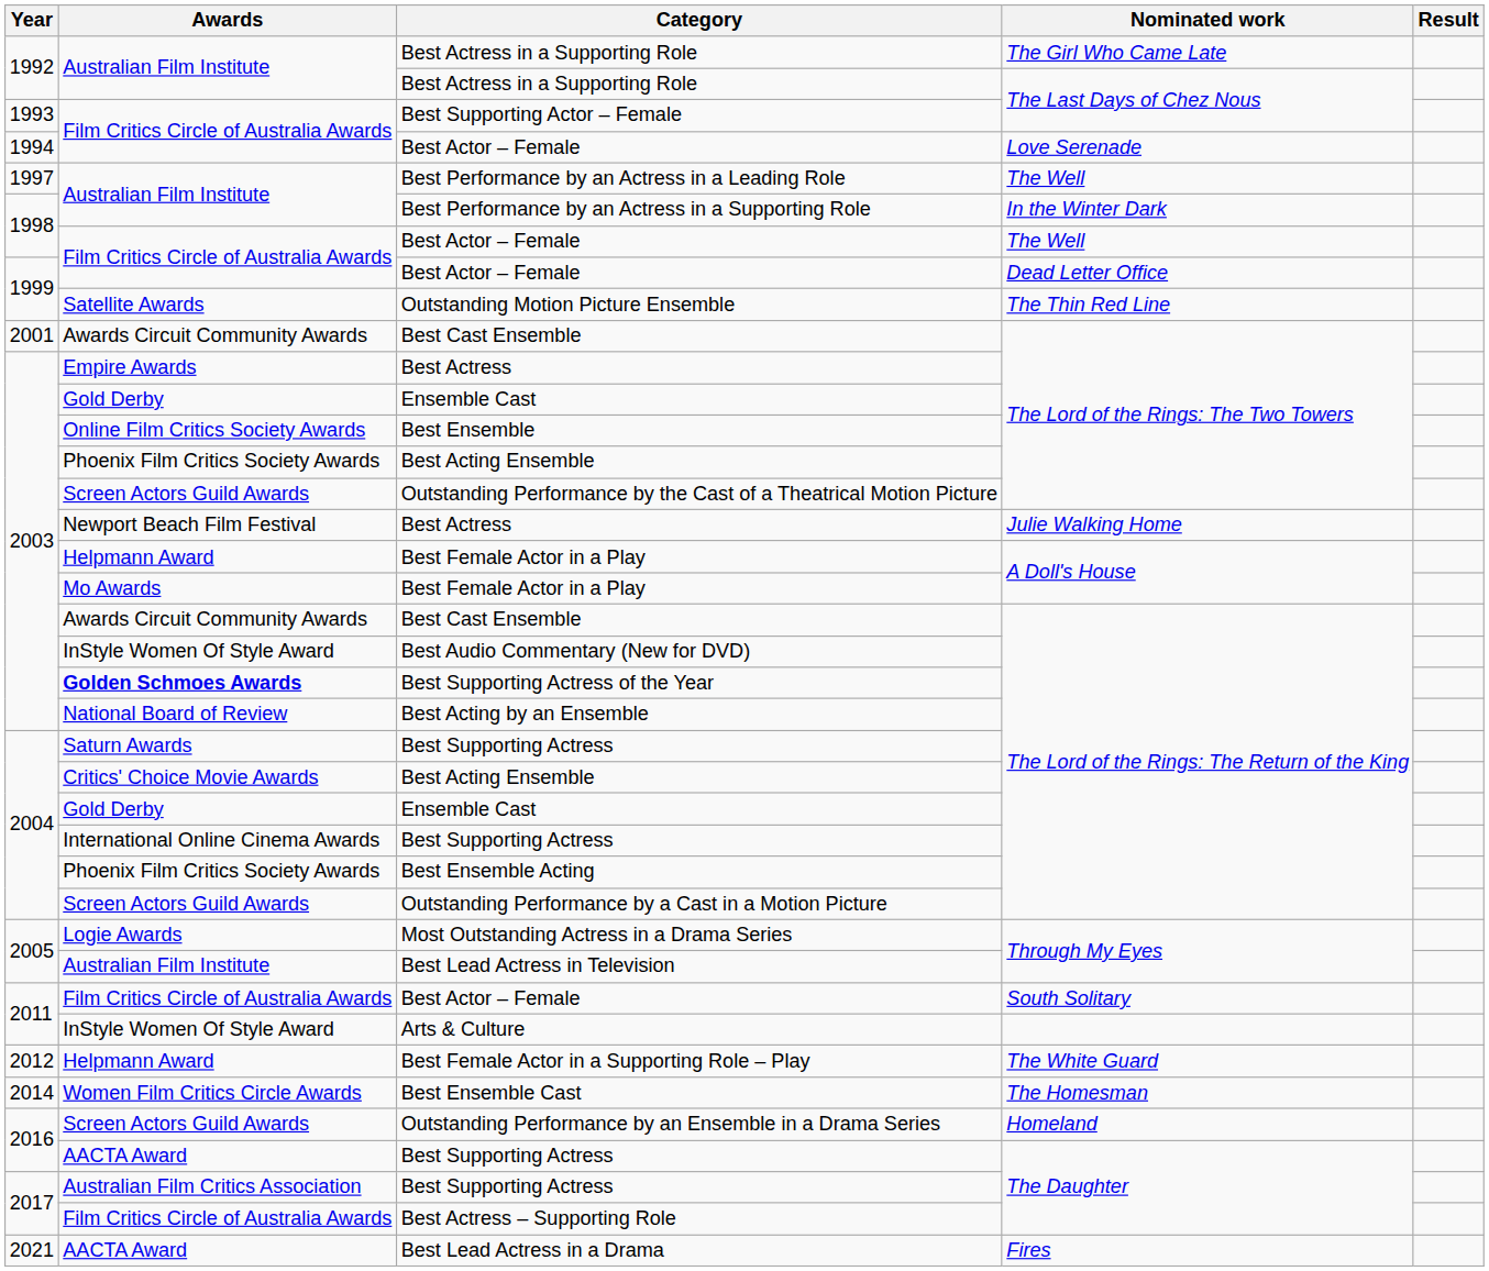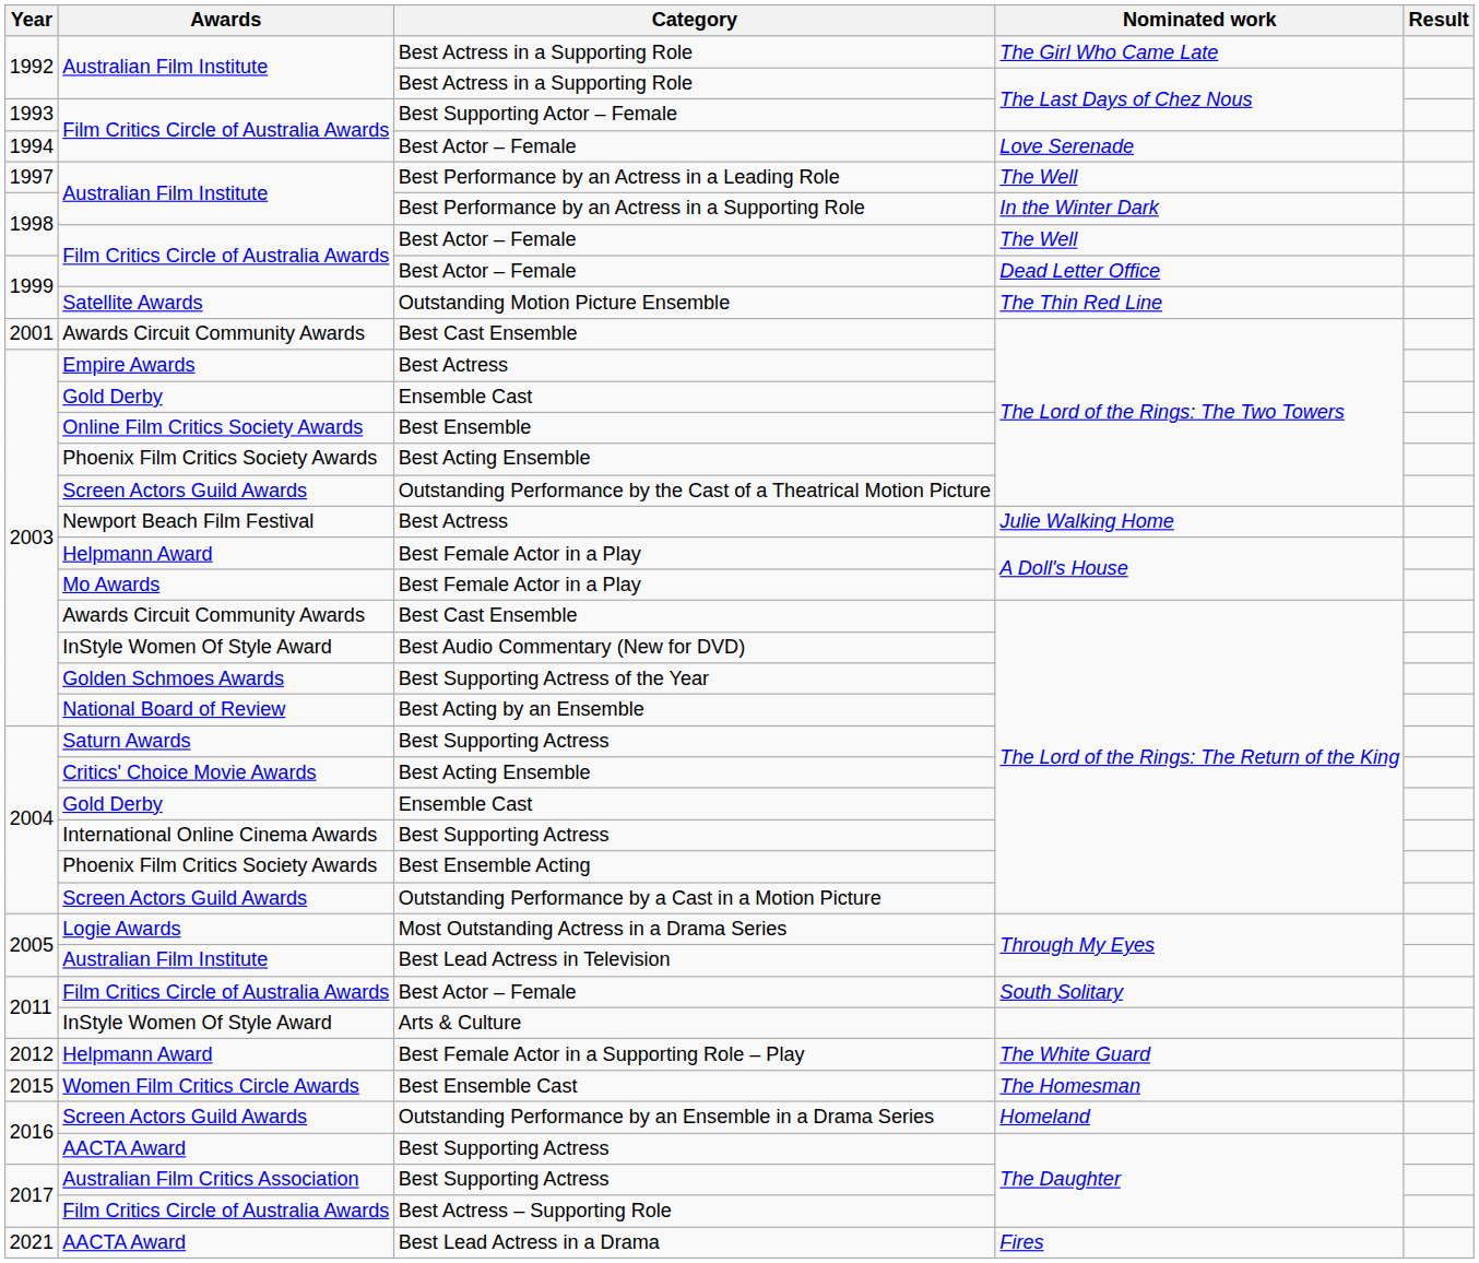 <table class="wikitable sortable" style="font-size: 100%; background: #f9f9f9">
 <tr>
 <th>Year</th>
 <th>Awards</th>
 <th>Category</th>
 <th>Nominated work</th>
 <th>Result</th>
 </tr>
 <tr>
 <td rowspan=2>1992</td>
 <td rowspan=2><a href='#'>Australian Film Institute</a></td>
 <td>Best Actress in a Supporting Role</td>
 <td><em><a href='#'>The Girl Who Came Late</a></em></td>
 <td></td>
 </tr>
 <tr>
 <td>Best Actress in a Supporting Role</td>
 <td rowspan=2><em><a href='#'>The Last Days of Chez Nous</a></em></td>
 <td></td>
 </tr>
 <tr>
 <td>1993</td>
 <td rowspan=2><a href='#'>Film Critics Circle of Australia Awards</a></td>
 <td>Best Supporting Actor – Female</td>
 <td></td>
 </tr>
 <tr>
 <td>1994</td>
 <td>Best Actor – Female</td>
 <td><em><a href='#'>Love Serenade</a></em></td>
 <td></td>
 </tr>
 <tr>
 <td>1997</td>
 <td rowspan=2><a href='#'>Australian Film Institute</a></td>
 <td>Best Performance by an Actress in a Leading Role</td>
 <td><em><a href='#'>The Well</a></em></td>
 <td></td>
 </tr>
 <tr>
 <td rowspan=2>1998</td>
 <td>Best Performance by an Actress in a Supporting Role</td>
 <td><em><a href='#'>In the Winter Dark</a></em></td>
 <td></td>
 </tr>
 <tr>
 <td rowspan=2><a href='#'>Film Critics Circle of Australia Awards</a></td>
 <td>Best Actor – Female</td>
 <td><em><a href='#'>The Well</a></em></td>
 <td></td>
 </tr>
 <tr>
 <td rowspan=2>1999</td>
 <td>Best Actor – Female</td>
 <td><em><a href='#'>Dead Letter Office</a></em></td>
 <td></td>
 </tr>
 <tr>
 <td><a href='#'>Satellite Awards</a></td>
 <td>Outstanding Motion Picture Ensemble</td>
 <td><em><a href='#'>The Thin Red Line</a></em></td>
 <td></td>
 </tr>
 <tr>
 <td>2001</td>
 <td>Awards Circuit Community Awards</td>
 <td>Best Cast Ensemble</td>
 <td rowspan=6><em><a href='#'>The Lord of the Rings: The Two Towers</a></em></td>
 <td></td>
 </tr>
 <tr>
 <td rowspan=12>2003</td>
 <td><a href='#'>Empire Awards</a></td>
 <td>Best Actress</td>
 <td></td>
 </tr>
 <tr>
 <td><a href='#'>Gold Derby</a></td>
 <td>Ensemble Cast</td>
 <td></td>
 </tr>
 <tr>
 <td><a href='#'>Online Film Critics Society Awards</a></td>
 <td>Best Ensemble</td>
 <td></td>
 </tr>
 <tr>
 <td>Phoenix Film Critics Society Awards</td>
 <td>Best Acting Ensemble</td>
 <td></td>
 </tr>
 <tr>
 <td><a href='#'>Screen Actors Guild Awards</a></td>
 <td>Outstanding Performance by the Cast of a Theatrical Motion Picture</td>
 <td></td>
 </tr>
 <tr>
 <td>Newport Beach Film Festival</td>
 <td>Best Actress</td>
 <td><em><a href='#'>Julie Walking Home</a></em></td>
 <td></td>
 </tr>
 <tr>
 <td><a href='#'>Helpmann Award</a></td>
 <td>Best Female Actor in a Play</td>
 <td rowspan=2><em><a href='#'>A Doll's House</a></em></td>
 <td></td>
 </tr>
 <tr>
 <td><a href='#'>Mo Awards</a></td>
 <td>Best Female Actor in a Play</td>
 <td></td>
 </tr>
 <tr>
 <td>Awards Circuit Community Awards</td>
 <td>Best Cast Ensemble</td>
 <td rowspan=10><em><a href='#'>The Lord of the Rings: The Return of the King</a></em></td>
 <td></td>
 </tr>
 <tr>
 <td>InStyle Women Of Style Award</td>
 <td>Best Audio Commentary (New for DVD)</td>
 <td></td>
 </tr>
 <tr>
-<td><strong><a href='#'>Golden Schmoes Awards</a></strong></td>
+<td><a href='#'>Golden Schmoes Awards</a></td>
 <td>Best Supporting Actress of the Year</td>
 <td></td>
 </tr>
 <tr>
 <td><a href='#'>National Board of Review</a></td>
 <td>Best Acting by an Ensemble</td>
 <td></td>
 </tr>
 <tr>
 <td rowspan=6>2004</td>
 <td><a href='#'>Saturn Awards</a></td>
 <td>Best Supporting Actress</td>
 <td></td>
 </tr>
 <tr>
 <td><a href='#'>Critics' Choice Movie Awards</a></td>
 <td>Best Acting Ensemble</td>
 <td></td>
 </tr>
 <tr>
 <td><a href='#'>Gold Derby</a></td>
 <td>Ensemble Cast</td>
 <td></td>
 </tr>
 <tr>
 <td>International Online Cinema Awards</td>
 <td>Best Supporting Actress</td>
 <td></td>
 </tr>
 <tr>
 <td>Phoenix Film Critics Society Awards</td>
 <td>Best Ensemble Acting</td>
 <td></td>
 </tr>
 <tr>
 <td><a href='#'>Screen Actors Guild Awards</a></td>
 <td>Outstanding Performance by a Cast in a Motion Picture</td>
 <td></td>
 </tr>
 <tr>
 <td rowspan=2>2005</td>
 <td><a href='#'>Logie Awards</a></td>
 <td>Most Outstanding Actress in a Drama Series</td>
 <td rowspan=2><em><a href='#'>Through My Eyes</a></em></td>
 <td></td>
 </tr>
 <tr>
 <td><a href='#'>Australian Film Institute</a></td>
 <td>Best Lead Actress in Television</td>
 <td></td>
 </tr>
 <tr>
 <td rowspan=2>2011</td>
 <td><a href='#'>Film Critics Circle of Australia Awards</a></td>
 <td>Best Actor – Female</td>
 <td><em><a href='#'>South Solitary</a></em></td>
 <td></td>
 </tr>
 <tr>
 <td>InStyle Women Of Style Award</td>
 <td>Arts & Culture</td>
 <td></td>
 <td></td>
 </tr>
 <tr>
 <td>2012</td>
 <td><a href='#'>Helpmann Award</a></td>
 <td>Best Female Actor in a Supporting Role – Play</td>
 <td><em><a href='#'>The White Guard</a></em></td>
 <td></td>
 </tr>
 <tr>
-<td>2014</td>
+<td>2015</td>
 <td><a href='#'>Women Film Critics Circle Awards</a></td>
 <td>Best Ensemble Cast</td>
 <td><em><a href='#'>The Homesman</a></em></td>
 <td></td>
 </tr>
 <tr>
 <td rowspan=2>2016</td>
 <td><a href='#'>Screen Actors Guild Awards</a></td>
 <td>Outstanding Performance by an Ensemble in a Drama Series</td>
 <td><em><a href='#'>Homeland</a></em></td>
 <td></td>
 </tr>
 <tr>
 <td><a href='#'>AACTA Award</a></td>
 <td>Best Supporting Actress</td>
 <td rowspan=3><em><a href='#'>The Daughter</a></em></td>
 <td></td>
 </tr>
 <tr>
 <td rowspan=2>2017</td>
 <td><a href='#'>Australian Film Critics Association</a></td>
 <td>Best Supporting Actress</td>
 <td></td>
 </tr>
 <tr>
 <td><a href='#'>Film Critics Circle of Australia Awards</a></td>
 <td>Best Actress – Supporting Role</td>
 <td></td>
 </tr>
 <tr>
 <td rowspan=1>2021</td>
 <td><a href='#'>AACTA Award</a></td>
 <td>Best Lead Actress in a Drama</td>
 <td><em><a href='#'>Fires</a></em></td>
 <td></td>
 </tr>
 </table>
